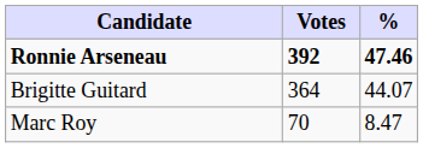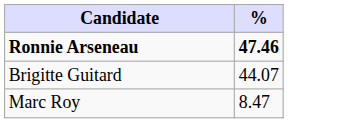 <table class="wikitable">
 <tr>
 <th style="background:#ddf; width:200px;">Candidate</th>
-<th style="background:#ddf; width:50px;">Votes</th>
 <th style="background:#ddf; width:30px;">%</th>
 </tr>
 <tr>
 <td><strong>Ronnie Arseneau</strong></td>
-<td><strong>392</strong></td>
 <td><strong>47.46</strong></td>
 </tr>
 <tr>
 <td>Brigitte Guitard</td>
-<td>364</td>
 <td>44.07</td>
 </tr>
 <tr>
 <td>Marc Roy</td>
-<td>70</td>
 <td>8.47</td>
 </tr>
 </table>
